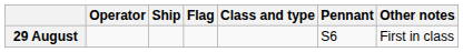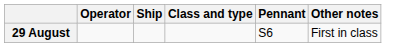 <table Class="wikitable">
 <tr>
 <th width="90"></th>
 <th>Operator</th>
 <th>Ship</th>
-<th>Flag</th>
 <th>Class and type</th>
 <th>Pennant</th>
 <th>Other notes</th>
 </tr>
 <tr ---->
 <th>29 August</th>
 <td></td>
 <td><strong></strong></td>
 <td></td>
-<td></td>
 <td>S6</td>
 <td>First in class</td>
 </tr>
 </table>
